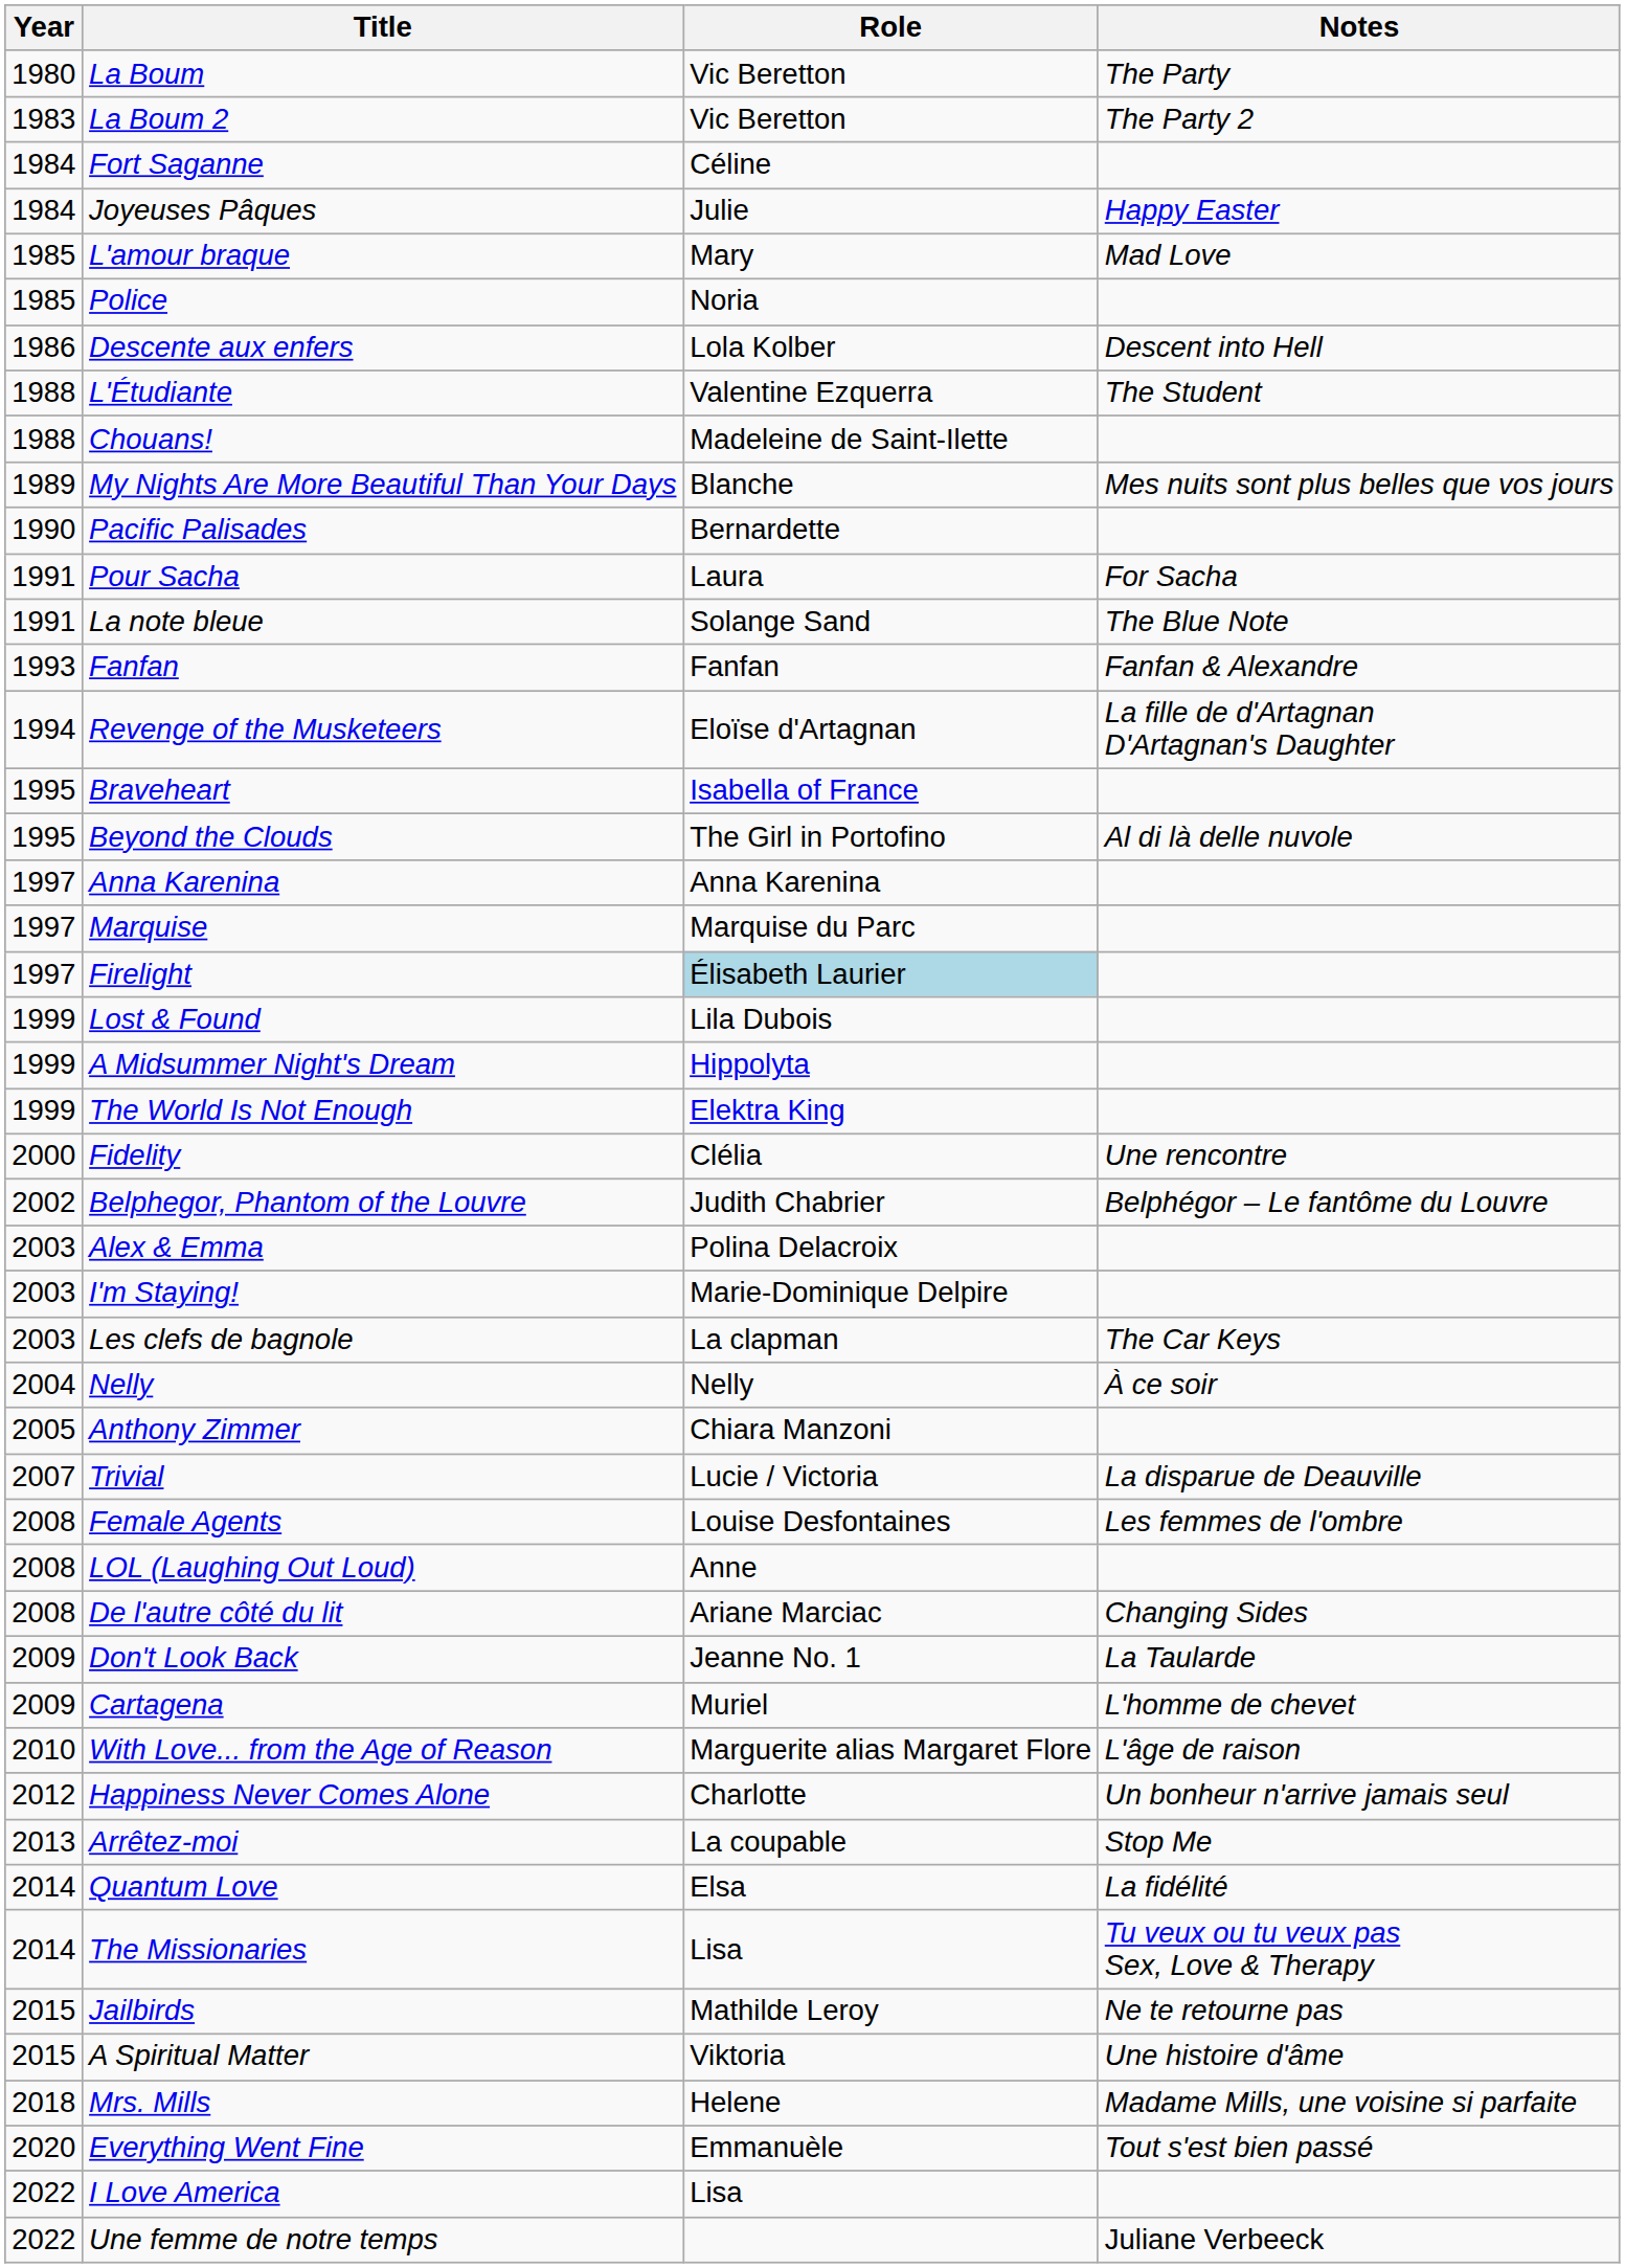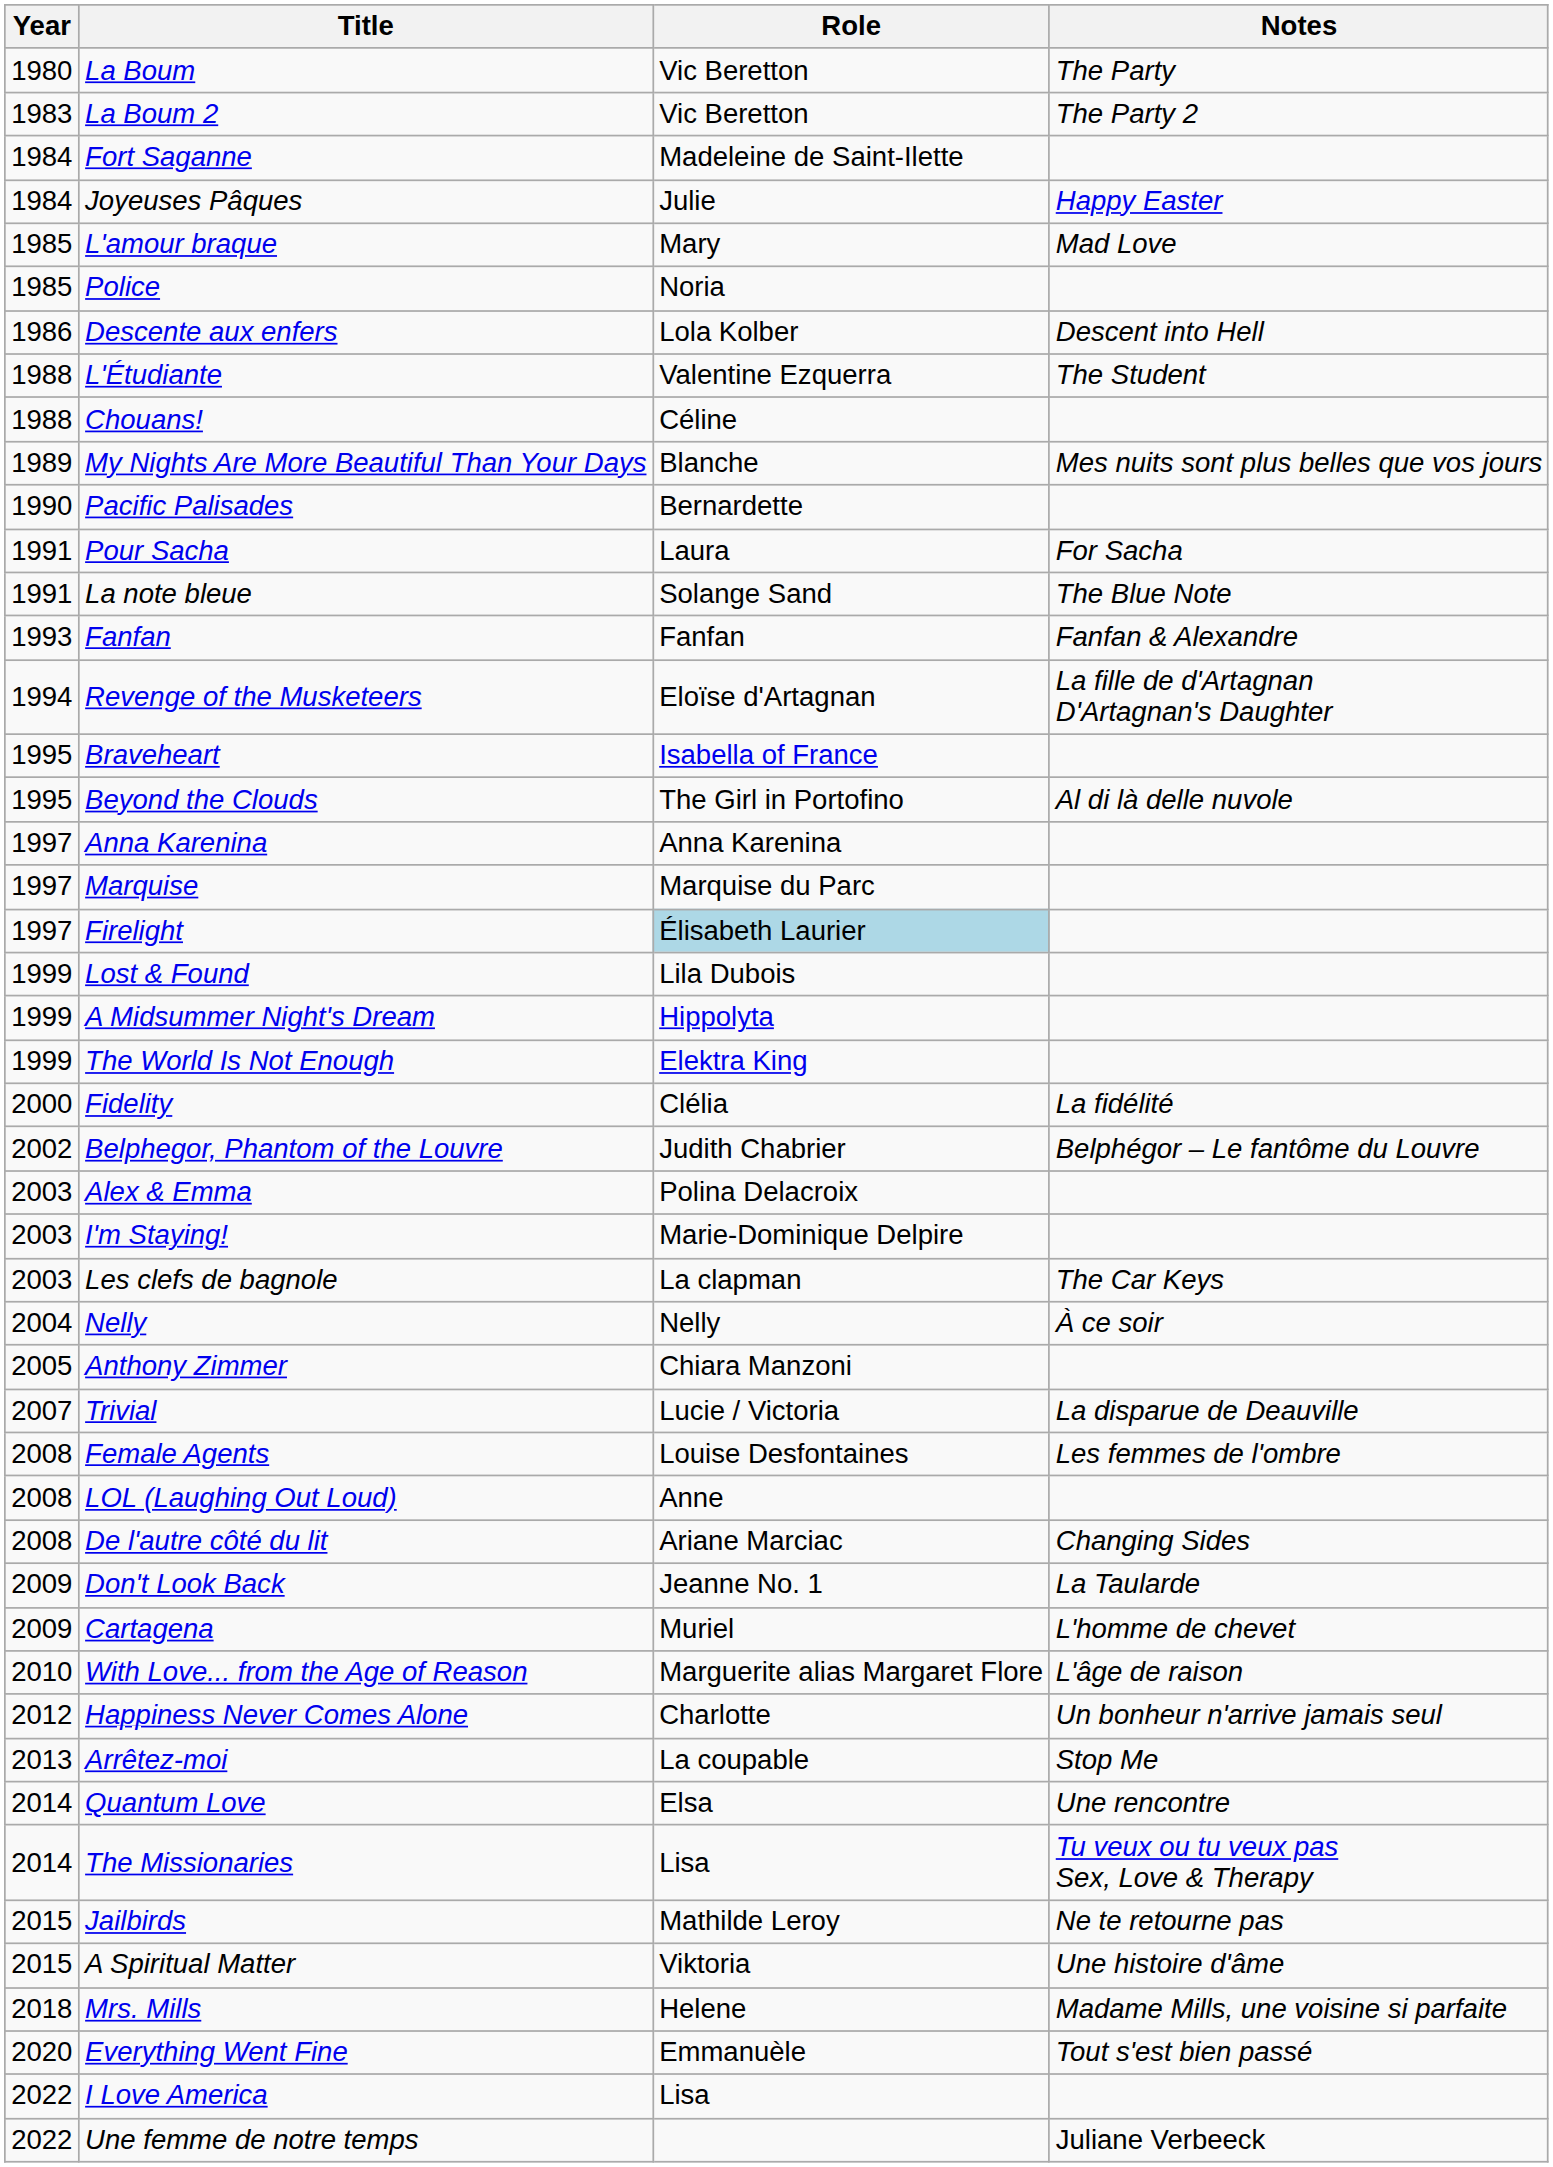 <table class="wikitable">
 <tr>
 <th>Year</th>
 <th>Title</th>
 <th>Role</th>
 <th>Notes</th>
 </tr>
 <tr>
 <td>1980</td>
 <td><em><a href='#'>La Boum</a></em></td>
 <td>Vic Beretton</td>
 <td><em>The Party</em></td>
 </tr>
 <tr>
 <td>1983</td>
 <td><em><a href='#'>La Boum 2</a></em></td>
 <td>Vic Beretton</td>
 <td><em>The Party 2</em></td>
 </tr>
 <tr>
 <td>1984</td>
 <td><em><a href='#'>Fort Saganne</a></em></td>
-<td>Céline</td>
+<td>Madeleine de Saint-Ilette</td>
 <td></td>
 </tr>
 <tr>
 <td>1984</td>
 <td><em>Joyeuses Pâques</em></td>
 <td>Julie</td>
 <td><em><a href='#'>Happy Easter</a></em></td>
 </tr>
 <tr>
 <td>1985</td>
 <td><em><a href='#'>L'amour braque</a></em></td>
 <td>Mary</td>
 <td><em>Mad Love</em></td>
 </tr>
 <tr>
 <td>1985</td>
 <td><em><a href='#'>Police</a></em></td>
 <td>Noria</td>
 <td></td>
 </tr>
 <tr>
 <td>1986</td>
 <td><em><a href='#'>Descente aux enfers</a></em></td>
 <td>Lola Kolber</td>
 <td><em>Descent into Hell</em></td>
 </tr>
 <tr>
 <td>1988</td>
 <td><em><a href='#'>L'Étudiante</a></em></td>
 <td>Valentine Ezquerra</td>
 <td><em>The Student</em></td>
 </tr>
 <tr>
 <td>1988</td>
 <td><em><a href='#'>Chouans!</a></em></td>
-<td>Madeleine de Saint-Ilette</td>
+<td>Céline</td>
 <td></td>
 </tr>
 <tr>
 <td>1989</td>
 <td><em><a href='#'>My Nights Are More Beautiful Than Your Days</a></em></td>
 <td>Blanche</td>
 <td><em>Mes nuits sont plus belles que vos jours</em></td>
 </tr>
 <tr>
 <td>1990</td>
 <td><em><a href='#'>Pacific Palisades</a></em></td>
 <td>Bernardette</td>
 <td></td>
 </tr>
 <tr>
 <td>1991</td>
 <td><em><a href='#'>Pour Sacha</a></em></td>
 <td>Laura</td>
 <td><em>For Sacha</em></td>
 </tr>
 <tr>
 <td>1991</td>
 <td><em>La note bleue</em></td>
 <td>Solange Sand</td>
 <td><em>The Blue Note</em></td>
 </tr>
 <tr>
 <td>1993</td>
 <td><em><a href='#'>Fanfan</a></em></td>
 <td>Fanfan</td>
 <td><em>Fanfan & Alexandre</em></td>
 </tr>
 <tr>
 <td>1994</td>
 <td><em><a href='#'>Revenge of the Musketeers</a></em></td>
 <td>Eloïse d'Artagnan</td>
 <td><em>La fille de d'Artagnan</em><br><em>D'Artagnan's Daughter</em></td>
 </tr>
 <tr>
 <td>1995</td>
 <td><em><a href='#'>Braveheart</a></em></td>
 <td><a href='#'>Isabella of France</a></td>
 <td></td>
 </tr>
 <tr>
 <td>1995</td>
 <td><em><a href='#'>Beyond the Clouds</a></em></td>
 <td>The Girl in Portofino</td>
 <td><em>Al di là delle nuvole</em></td>
 </tr>
 <tr>
 <td>1997</td>
 <td><em><a href='#'>Anna Karenina</a></em></td>
 <td>Anna Karenina</td>
 <td></td>
 </tr>
 <tr>
 <td>1997</td>
 <td><em><a href='#'>Marquise</a></em></td>
 <td>Marquise du Parc</td>
 <td></td>
 </tr>
 <tr>
 <td>1997</td>
 <td><em><a href='#'>Firelight</a></em></td>
 <td style="background: lightblue;">Élisabeth Laurier</td>
 <td></td>
 </tr>
 <tr>
 <td>1999</td>
 <td><em><a href='#'>Lost & Found</a></em></td>
 <td>Lila Dubois</td>
 <td></td>
 </tr>
 <tr>
 <td>1999</td>
 <td><em><a href='#'>A Midsummer Night's Dream</a></em></td>
 <td><a href='#'>Hippolyta</a></td>
 <td></td>
 </tr>
 <tr>
 <td>1999</td>
 <td><em><a href='#'>The World Is Not Enough</a></em></td>
 <td><a href='#'>Elektra King</a></td>
 <td></td>
 </tr>
 <tr>
 <td>2000</td>
 <td><em><a href='#'>Fidelity</a></em></td>
 <td>Clélia</td>
-<td><em>Une rencontre</em></td>
+<td><em>La fidélité</em></td>
 </tr>
 <tr>
 <td>2002</td>
 <td><em><a href='#'>Belphegor, Phantom of the Louvre</a></em></td>
 <td>Judith Chabrier</td>
 <td><em>Belphégor – Le fantôme du Louvre</em></td>
 </tr>
 <tr>
 <td>2003</td>
 <td><em><a href='#'>Alex & Emma</a></em></td>
 <td>Polina Delacroix</td>
 <td></td>
 </tr>
 <tr>
 <td>2003</td>
 <td><em><a href='#'>I'm Staying!</a></em></td>
 <td>Marie-Dominique Delpire</td>
 <td></td>
 </tr>
 <tr>
 <td>2003</td>
 <td><em>Les clefs de bagnole</em></td>
 <td>La clapman</td>
 <td><em>The Car Keys</em></td>
 </tr>
 <tr>
 <td>2004</td>
 <td><em><a href='#'>Nelly</a></em></td>
 <td>Nelly</td>
 <td><em>À ce soir</em></td>
 </tr>
 <tr>
 <td>2005</td>
 <td><em><a href='#'>Anthony Zimmer</a></em></td>
 <td>Chiara Manzoni</td>
 <td></td>
 </tr>
 <tr>
 <td>2007</td>
 <td><em><a href='#'>Trivial</a></em></td>
 <td>Lucie / Victoria</td>
 <td><em>La disparue de Deauville</em></td>
 </tr>
 <tr>
 <td>2008</td>
 <td><em><a href='#'>Female Agents</a></em></td>
 <td>Louise Desfontaines</td>
 <td><em>Les femmes de l'ombre</em></td>
 </tr>
 <tr>
 <td>2008</td>
 <td><em><a href='#'>LOL (Laughing Out Loud)</a></em></td>
 <td>Anne</td>
 <td></td>
 </tr>
 <tr>
 <td>2008</td>
 <td><em><a href='#'>De l'autre côté du lit</a></em></td>
 <td>Ariane Marciac</td>
 <td><em>Changing Sides</em></td>
 </tr>
 <tr>
 <td>2009</td>
 <td><em><a href='#'>Don't Look Back</a></em></td>
 <td>Jeanne No. 1</td>
 <td><em>La Taularde</em></td>
 </tr>
 <tr>
 <td>2009</td>
 <td><em><a href='#'>Cartagena</a></em></td>
 <td>Muriel</td>
 <td><em>L'homme de chevet</em></td>
 </tr>
 <tr>
 <td>2010</td>
 <td><em><a href='#'>With Love... from the Age of Reason</a></em></td>
 <td>Marguerite alias Margaret Flore</td>
 <td><em>L'âge de raison</em></td>
 </tr>
 <tr>
 <td>2012</td>
 <td><em><a href='#'>Happiness Never Comes Alone</a></em></td>
 <td>Charlotte</td>
 <td><em>Un bonheur n'arrive jamais seul</em></td>
 </tr>
 <tr>
 <td>2013</td>
 <td><em><a href='#'>Arrêtez-moi</a></em></td>
 <td>La coupable</td>
 <td><em>Stop Me</em></td>
 </tr>
 <tr>
 <td>2014</td>
 <td><em><a href='#'>Quantum Love</a></em></td>
 <td>Elsa</td>
-<td><em>La fidélité</em></td>
+<td><em>Une rencontre</em></td>
 </tr>
 <tr>
 <td>2014</td>
 <td><em><a href='#'>The Missionaries</a></em></td>
 <td>Lisa</td>
 <td><em><a href='#'>Tu veux ou tu veux pas</a></em><br><em>Sex, Love & Therapy</em></td>
 </tr>
 <tr>
 <td>2015</td>
 <td><em><a href='#'>Jailbirds</a></em></td>
 <td>Mathilde Leroy</td>
 <td><em>Ne te retourne pas</em></td>
 </tr>
 <tr>
 <td>2015</td>
 <td><em>A Spiritual Matter</em></td>
 <td>Viktoria</td>
 <td><em>Une histoire d'âme</em></td>
 </tr>
 <tr>
 <td>2018</td>
 <td><em><a href='#'>Mrs. Mills</a></em></td>
 <td>Helene</td>
 <td><em>Madame Mills, une voisine si parfaite</em></td>
 </tr>
 <tr>
 <td>2020</td>
 <td><em><a href='#'>Everything Went Fine</a></em></td>
 <td>Emmanuèle</td>
 <td><em>Tout s'est bien passé</em></td>
 </tr>
 <tr>
 <td>2022</td>
 <td><em><a href='#'>I Love America</a></em></td>
 <td>Lisa</td>
 <td></td>
 </tr>
 <tr>
 <td>2022</td>
 <td><em>Une femme de notre temps</em></td>
 <td></td>
 <td>Juliane Verbeeck</td>
 </tr>
 </table>
